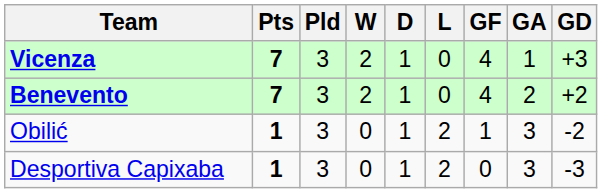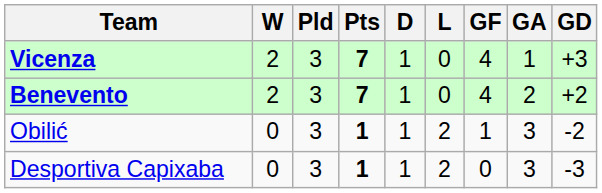 <table class=wikitable style="text-align:center">
 <tr>
 <th width=165>Team</th>
+<th width=20>W</th>
+<th width=20>Pld</th>
 <th width=20>Pts</th>
-<th width=20>Pld</th>
-<th width=20>W</th>
 <th width=20>D</th>
 <th width=20>L</th>
 <th width=20>GF</th>
 <th width=20>GA</th>
 <th width=20>GD</th>
 </tr>
 <tr style="background:#ccffcc">
 <td style="text-align:left"><strong> <a href='#'>Vicenza</a></strong></td>
+<td>2</td>
+<td>3</td>
 <td><strong>7</strong></td>
-<td>3</td>
-<td>2</td>
 <td>1</td>
 <td>0</td>
 <td>4</td>
 <td>1</td>
 <td>+3</td>
 </tr>
 <tr style="background:#ccffcc">
 <td style="text-align:left"><strong> <a href='#'>Benevento</a></strong></td>
+<td>2</td>
+<td>3</td>
 <td><strong>7</strong></td>
-<td>3</td>
-<td>2</td>
 <td>1</td>
 <td>0</td>
 <td>4</td>
 <td>2</td>
 <td>+2</td>
 </tr>
 <tr>
 <td style="text-align:left"> <a href='#'>Obilić</a></td>
+<td>0</td>
+<td>3</td>
 <td><strong>1</strong></td>
-<td>3</td>
-<td>0</td>
 <td>1</td>
 <td>2</td>
 <td>1</td>
 <td>3</td>
 <td>-2</td>
 </tr>
 <tr>
 <td style="text-align:left"> <a href='#'>Desportiva Capixaba</a></td>
+<td>0</td>
+<td>3</td>
 <td><strong>1</strong></td>
-<td>3</td>
-<td>0</td>
 <td>1</td>
 <td>2</td>
 <td>0</td>
 <td>3</td>
 <td>-3</td>
 </tr>
 </table>
